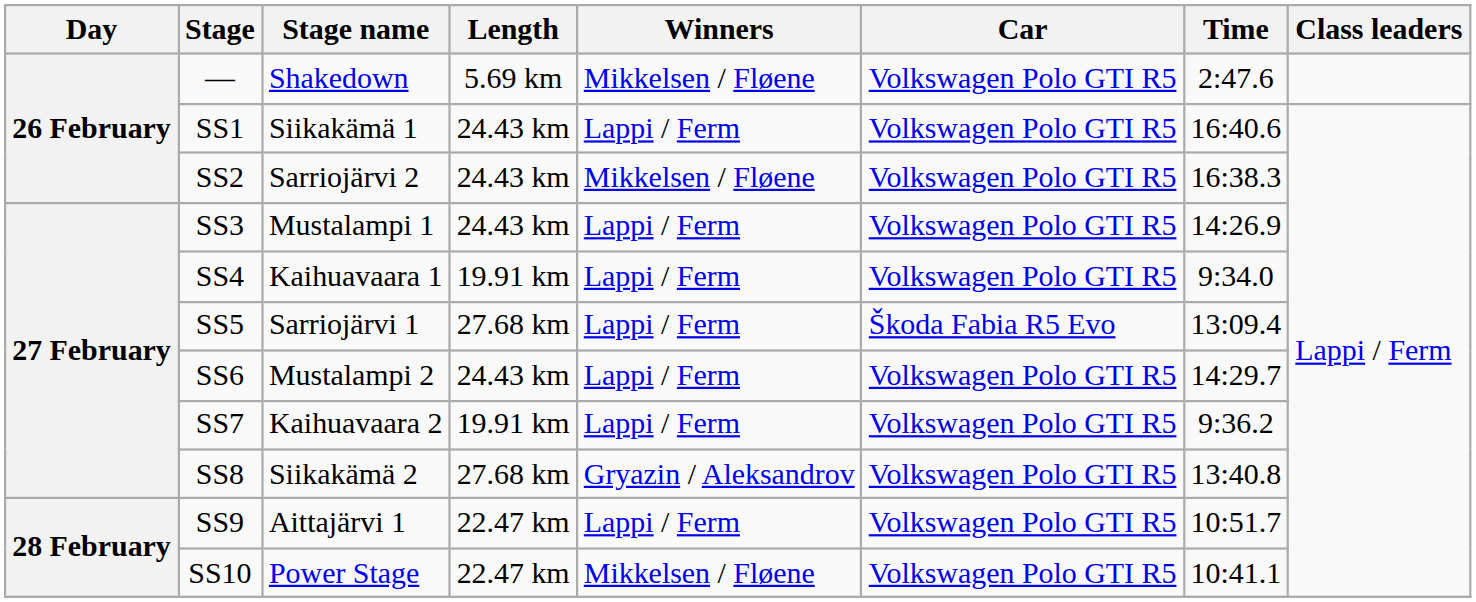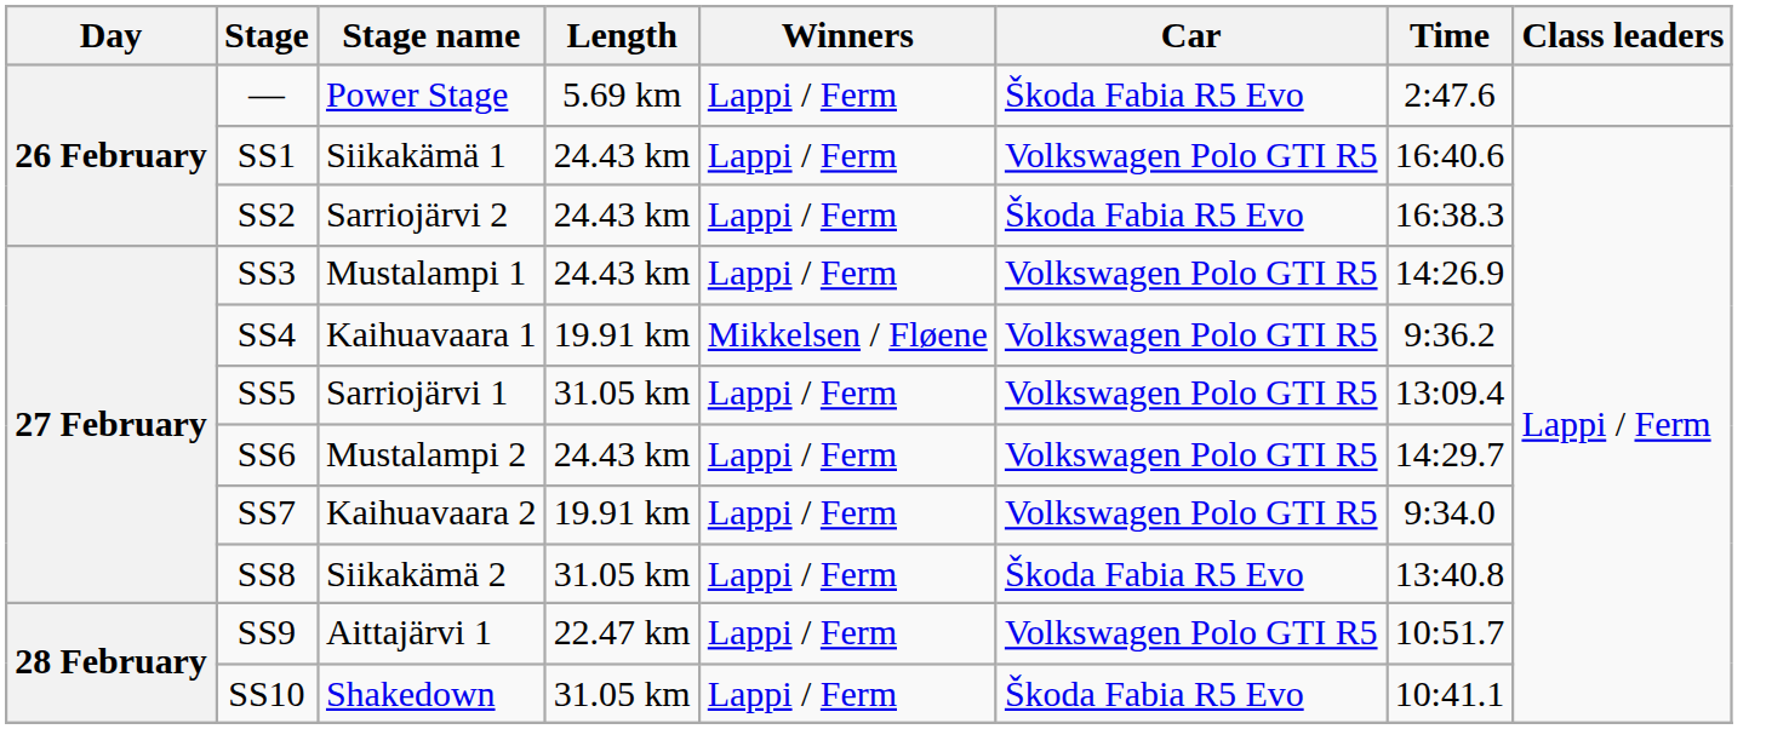 <table class="wikitable" style="font-size: 85%;">
 <tr>
 <th>Day</th>
 <th>Stage</th>
 <th>Stage name</th>
 <th>Length</th>
 <th>Winners</th>
 <th>Car</th>
 <th>Time</th>
 <th>Class leaders</th>
 </tr>
 <tr>
 <th rowspan="3" nowrap>26 February</th>
 <td align="center">—</td>
-<td nowrap><a href='#'>Shakedown</a></td>
+<td nowrap><a href='#'>Power Stage</a></td>
 <td align="center">5.69 km</td>
-<td><a href='#'>Mikkelsen</a> / <a href='#'>Fløene</a></td>
-<td><a href='#'>Volkswagen Polo GTI R5</a></td>
+<td><a href='#'>Lappi</a> / <a href='#'>Ferm</a></td>
+<td><a href='#'>Škoda Fabia R5 Evo</a></td>
 <td align="center">2:47.6</td>
 <td></td>
 </tr>
 <tr>
 <td align="center">SS1</td>
 <td>Siikakämä 1</td>
 <td align="center">24.43 km</td>
 <td><a href='#'>Lappi</a> / <a href='#'>Ferm</a></td>
 <td><a href='#'>Volkswagen Polo GTI R5</a></td>
 <td align="center">16:40.6</td>
 <td rowspan="10"><a href='#'>Lappi</a> / <a href='#'>Ferm</a></td>
 </tr>
 <tr>
 <td align="center">SS2</td>
 <td>Sarriojärvi 2</td>
 <td align="center">24.43 km</td>
-<td><a href='#'>Mikkelsen</a> / <a href='#'>Fløene</a></td>
-<td><a href='#'>Volkswagen Polo GTI R5</a></td>
+<td><a href='#'>Lappi</a> / <a href='#'>Ferm</a></td>
+<td><a href='#'>Škoda Fabia R5 Evo</a></td>
 <td align="center">16:38.3</td>
 </tr>
 <tr>
 <th rowspan="6">27 February</th>
 <td align="center">SS3</td>
 <td>Mustalampi 1</td>
 <td align="center">24.43 km</td>
 <td><a href='#'>Lappi</a> / <a href='#'>Ferm</a></td>
 <td><a href='#'>Volkswagen Polo GTI R5</a></td>
 <td align="center">14:26.9</td>
 </tr>
 <tr>
 <td align="center">SS4</td>
 <td>Kaihuavaara 1</td>
 <td align="center">19.91 km</td>
-<td><a href='#'>Lappi</a> / <a href='#'>Ferm</a></td>
+<td><a href='#'>Mikkelsen</a> / <a href='#'>Fløene</a></td>
 <td><a href='#'>Volkswagen Polo GTI R5</a></td>
-<td align="center">9:34.0</td>
+<td align="center">9:36.2</td>
 </tr>
 <tr>
 <td align="center">SS5</td>
 <td>Sarriojärvi 1</td>
-<td align="center">27.68 km</td>
+<td align="center">31.05 km</td>
 <td><a href='#'>Lappi</a> / <a href='#'>Ferm</a></td>
-<td><a href='#'>Škoda Fabia R5 Evo</a></td>
+<td><a href='#'>Volkswagen Polo GTI R5</a></td>
 <td align="center">13:09.4</td>
 </tr>
 <tr>
 <td align="center">SS6</td>
 <td>Mustalampi 2</td>
 <td align="center">24.43 km</td>
 <td><a href='#'>Lappi</a> / <a href='#'>Ferm</a></td>
 <td><a href='#'>Volkswagen Polo GTI R5</a></td>
 <td align="center">14:29.7</td>
 </tr>
 <tr>
 <td align="center">SS7</td>
 <td>Kaihuavaara 2</td>
 <td align="center">19.91 km</td>
 <td><a href='#'>Lappi</a> / <a href='#'>Ferm</a></td>
 <td><a href='#'>Volkswagen Polo GTI R5</a></td>
-<td align="center">9:36.2</td>
+<td align="center">9:34.0</td>
 </tr>
 <tr>
 <td align="center">SS8</td>
 <td>Siikakämä 2</td>
-<td align="center">27.68 km</td>
-<td><a href='#'>Gryazin</a> / <a href='#'>Aleksandrov</a></td>
-<td><a href='#'>Volkswagen Polo GTI R5</a></td>
+<td align="center">31.05 km</td>
+<td><a href='#'>Lappi</a> / <a href='#'>Ferm</a></td>
+<td><a href='#'>Škoda Fabia R5 Evo</a></td>
 <td align="center">13:40.8</td>
 </tr>
 <tr>
 <th rowspan="2">28 February</th>
 <td align="center">SS9</td>
 <td>Aittajärvi 1</td>
 <td align="center">22.47 km</td>
 <td><a href='#'>Lappi</a> / <a href='#'>Ferm</a></td>
 <td><a href='#'>Volkswagen Polo GTI R5</a></td>
 <td align="center">10:51.7</td>
 </tr>
 <tr>
 <td align="center">SS10</td>
-<td nowrap><a href='#'>Power Stage</a></td>
-<td align="center">22.47 km</td>
-<td><a href='#'>Mikkelsen</a> / <a href='#'>Fløene</a></td>
-<td><a href='#'>Volkswagen Polo GTI R5</a></td>
+<td nowrap><a href='#'>Shakedown</a></td>
+<td align="center">31.05 km</td>
+<td><a href='#'>Lappi</a> / <a href='#'>Ferm</a></td>
+<td><a href='#'>Škoda Fabia R5 Evo</a></td>
 <td align="center">10:41.1</td>
 </tr>
 <tr>
 </tr>
 </table>
